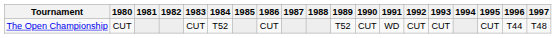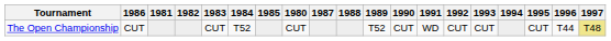 <table class="wikitable" style="font-size:95%;text-align:center;">
 <tr>
 <th>Tournament</th>
-<th>1980</th>
+<th>1986</th>
 <th>1981</th>
 <th>1982</th>
 <th>1983</th>
 <th>1984</th>
 <th>1985</th>
-<th>1986</th>
+<th>1980</th>
 <th>1987</th>
 <th>1988</th>
 <th>1989</th>
 <th>1990</th>
 <th>1991</th>
 <th>1992</th>
 <th>1993</th>
 <th>1994</th>
 <th>1995</th>
 <th>1996</th>
 <th>1997</th>
 </tr>
 <tr>
 <td align=left><a href='#'>The Open Championship</a></td>
 <td>CUT</td>
 <td style="background:#eeeeee;"></td>
 <td style="background:#eeeeee;"></td>
 <td>CUT</td>
 <td>T52</td>
 <td style="background:#eeeeee;"></td>
 <td>CUT</td>
 <td style="background:#eeeeee;"></td>
 <td style="background:#eeeeee;"></td>
 <td>T52</td>
 <td>CUT</td>
 <td>WD</td>
 <td>CUT</td>
 <td>CUT</td>
 <td style="background:#eeeeee;"></td>
 <td>CUT</td>
 <td>T44</td>
-<td>T48</td>
+<td style="background: khaki;">T48</td>
 </tr>
 </table>
